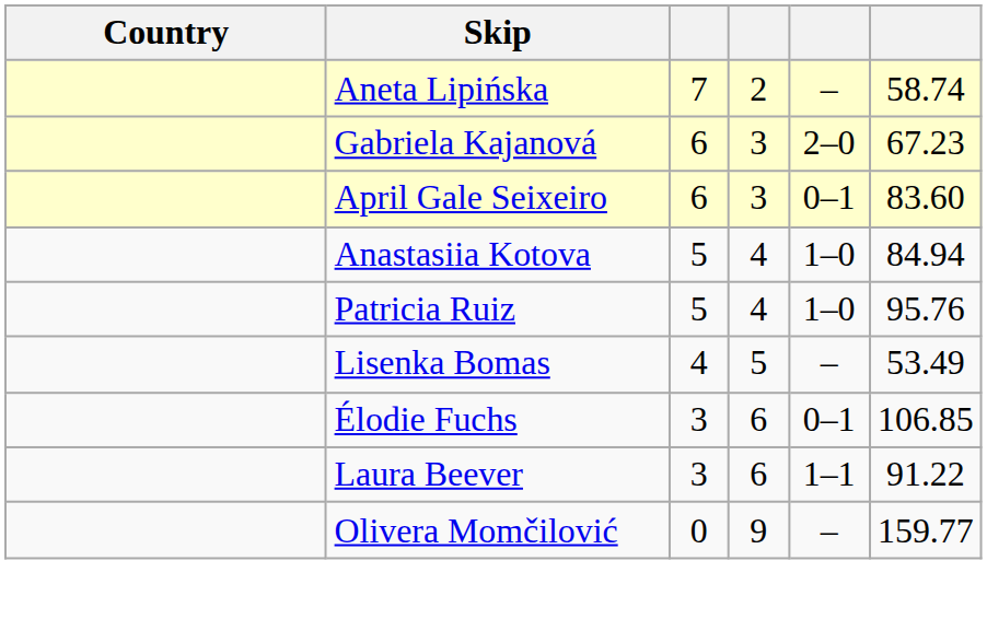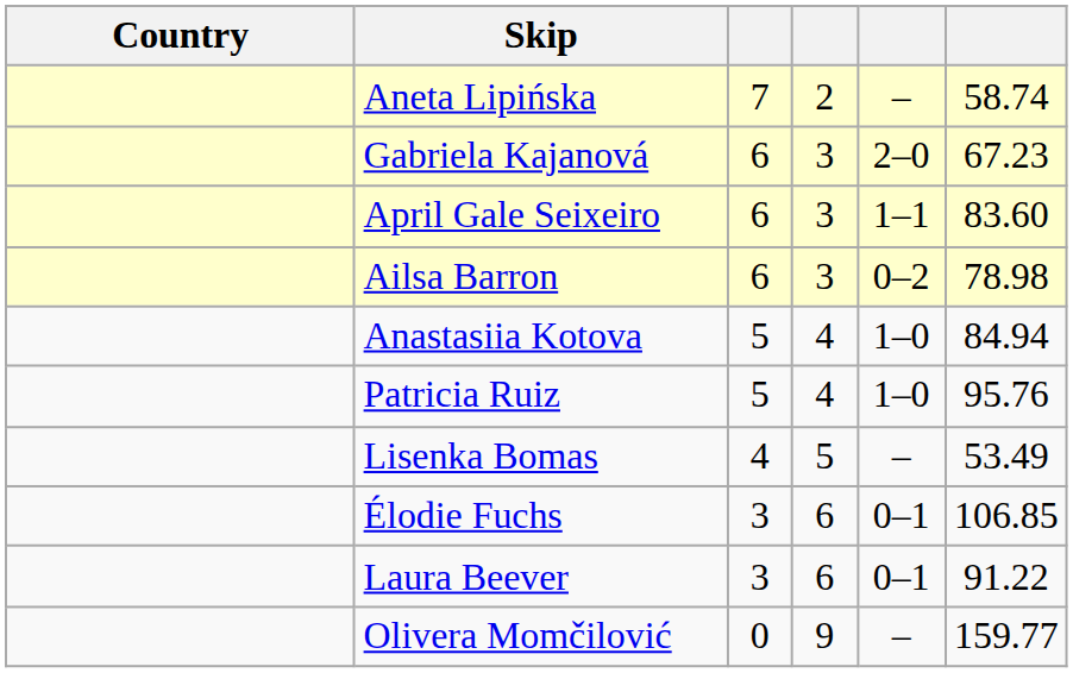 <table class=wikitable style="text-align:center;">
 <tr>
 <th width=140>Country</th>
 <th width=150>Skip</th>
 <th width=20></th>
 <th width=20></th>
 <th width=30></th>
 <th width=20></th>
 </tr>
 <tr bgcolor=#ffffcc>
 <td style="text-align:left;"></td>
 <td style="text-align:left;"><a href='#'>Aneta Lipińska</a></td>
 <td>7</td>
 <td>2</td>
 <td>–</td>
 <td>58.74</td>
 </tr>
 <tr bgcolor=#ffffcc>
 <td style="text-align:left;"></td>
 <td style="text-align:left;"><a href='#'>Gabriela Kajanová</a></td>
 <td>6</td>
 <td>3</td>
 <td>2–0</td>
 <td>67.23</td>
 </tr>
 <tr bgcolor=#ffffcc>
 <td style="text-align:left;"></td>
 <td style="text-align:left;"><a href='#'>April Gale Seixeiro</a></td>
 <td>6</td>
 <td>3</td>
-<td>0–1</td>
+<td>1–1</td>
 <td>83.60</td>
+</tr>
+<tr bgcolor=#ffffcc>
+<td style="text-align:left;"></td>
+<td style="text-align:left;"><a href='#'>Ailsa Barron</a></td>
+<td>6</td>
+<td>3</td>
+<td>0–2</td>
+<td>78.98</td>
 </tr>
 <tr>
 <td style="text-align:left;"></td>
 <td style="text-align:left;"><a href='#'>Anastasiia Kotova</a></td>
 <td>5</td>
 <td>4</td>
 <td>1–0</td>
 <td>84.94</td>
 </tr>
 <tr>
 <td style="text-align:left;"></td>
 <td style="text-align:left;"><a href='#'>Patricia Ruiz</a></td>
 <td>5</td>
 <td>4</td>
 <td>1–0</td>
 <td>95.76</td>
 </tr>
 <tr>
 <td style="text-align:left;"></td>
 <td style="text-align:left;"><a href='#'>Lisenka Bomas</a></td>
 <td>4</td>
 <td>5</td>
 <td>–</td>
 <td>53.49</td>
 </tr>
 <tr>
 <td style="text-align:left;"></td>
 <td style="text-align:left;"><a href='#'>Élodie Fuchs</a></td>
 <td>3</td>
 <td>6</td>
 <td>0–1</td>
 <td>106.85</td>
 </tr>
 <tr>
 <td style="text-align:left;"></td>
 <td style="text-align:left;"><a href='#'>Laura Beever</a></td>
 <td>3</td>
 <td>6</td>
-<td>1–1</td>
+<td>0–1</td>
 <td>91.22</td>
 </tr>
 <tr>
 <td style="text-align:left;"></td>
 <td style="text-align:left;"><a href='#'>Olivera Momčilović</a></td>
 <td>0</td>
 <td>9</td>
 <td>–</td>
 <td>159.77</td>
 </tr>
 </table>
